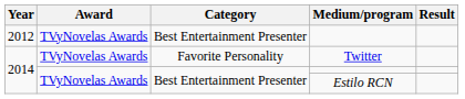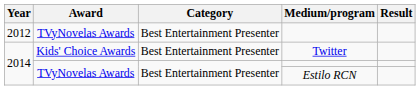 <table class="wikitable plainrowheaders" style="text-align:center;" border="1">
 <tr>
 <th>Year</th>
 <th>Award</th>
 <th>Category</th>
 <th>Medium/program</th>
 <th>Result</th>
 </tr>
 <tr>
 <td>2012</td>
 <td><a href='#'>TVyNovelas Awards</a></td>
 <td>Best Entertainment Presenter</td>
 <td><em></em></td>
 <td></td>
 </tr>
 <tr>
 <td rowspan=3>2014</td>
-<td><a href='#'>TVyNovelas Awards</a></td>
-<td>Favorite Personality</td>
+<td><a href='#'>Kids' Choice Awards</a></td>
+<td>Best Entertainment Presenter</td>
 <td><a href='#'>Twitter</a></td>
 <td></td>
 </tr>
 <tr>
 <td rowspan=2><a href='#'>TVyNovelas Awards</a></td>
 <td rowspan=2>Best Entertainment Presenter</td>
 <td><em></em></td>
 <td></td>
 </tr>
 <tr>
 <td><em>Estilo RCN</em></td>
 <td></td>
 </tr>
 </table>
